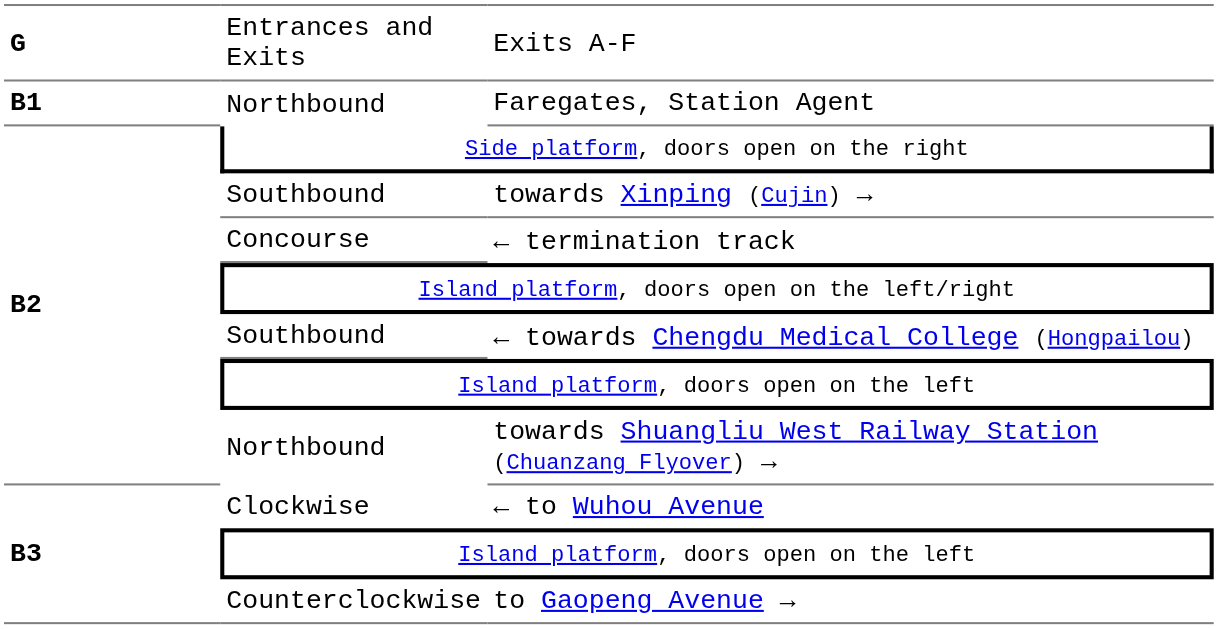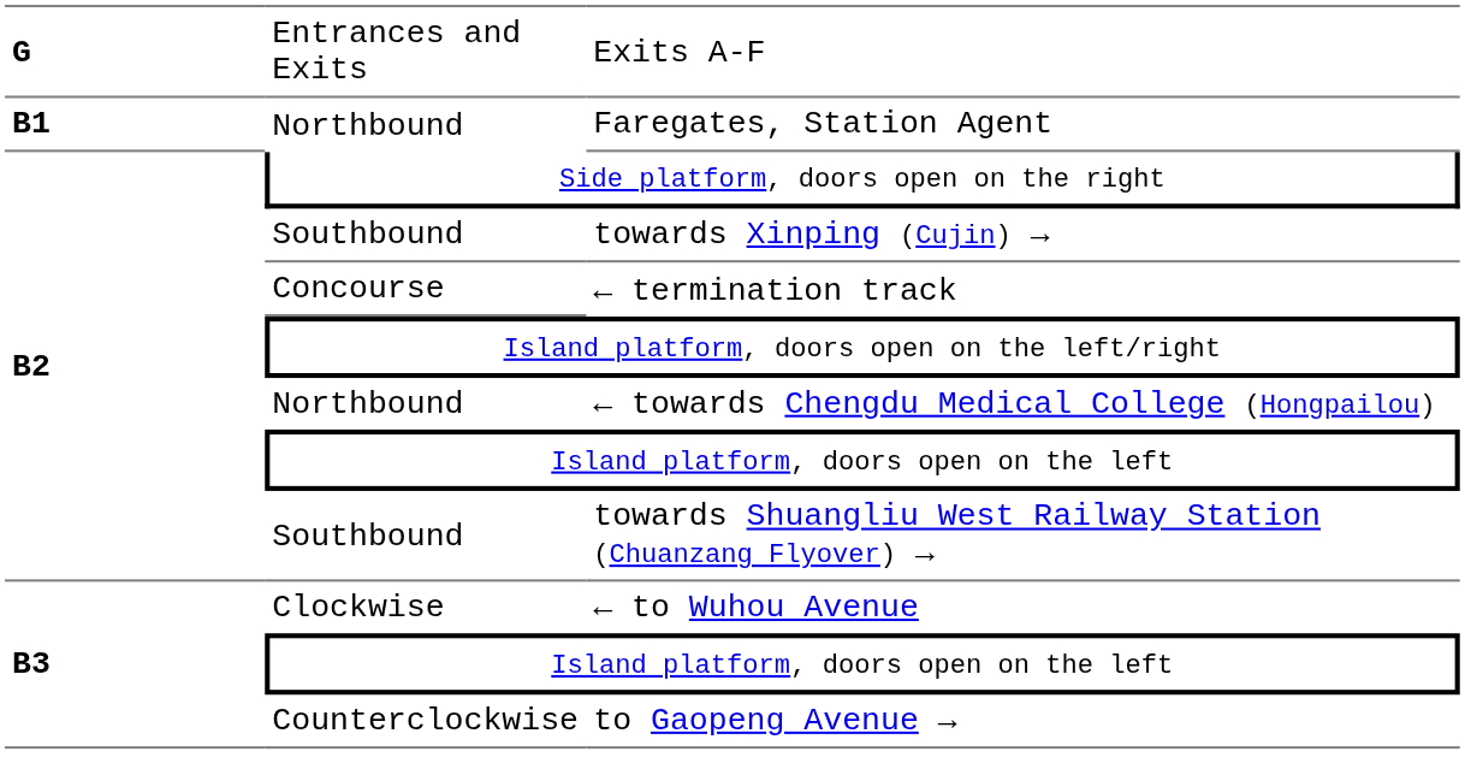 <table cellspacing=0 cellpadding=3>
 <tr>
 <td style="border-top:solid 1px gray;border-bottom:solid 1px gray;" width=100><strong>G</strong></td>
 <td style="border-top:solid 1px gray;border-bottom:solid 1px gray;" width=100>Entrances and Exits</td>
 <td style="border-top:solid 1px gray;border-bottom:solid 1px gray;" width=350>Exits A-F</td>
 </tr>
 <tr>
 <td style="border-bottom:solid 1px gray;"><strong>B1</strong></td>
 <td>Northbound</td>
 <td style="border-bottom:solid 1px gray;">Faregates, Station Agent</td>
 </tr>
 <tr>
 <td style="border-bottom:solid 1px gray;" rowspan=7><strong>B2</strong></td>
 <td style="border-right:solid 2px black;border-left:solid 2px black;border-bottom:solid 2px black;text-align:center;" colspan=2><small><a href='#'>Side platform</a>, doors open on the right</small></td>
 </tr>
 <tr>
 <td style="border-bottom:solid 1px gray;">Southbound</td>
 <td style="border-bottom:solid 1px gray;">  towards <a href='#'>Xinping</a> <small>(<a href='#'>Cujin</a>)</small> →</td>
 </tr>
 <tr>
 <td style="border-bottom:solid 1px gray;">Concourse</td>
 <td>←  termination track</td>
 </tr>
 <tr>
 <td style="border-right:solid 2px black;border-left:solid 2px black;border-top:solid 2px black;border-bottom:solid 2px black;text-align:center;" colspan=2><small><a href='#'>Island platform</a>, doors open on the left/right</small></td>
 </tr>
 <tr>
-<td style="border-bottom:solid 1px gray;">Southbound</td>
+<td>Northbound</td>
 <td>←  towards <a href='#'>Chengdu Medical College</a> <small>(<a href='#'>Hongpailou</a>)</small></td>
 </tr>
 <tr>
 <td style="border-right:solid 2px black;border-left:solid 2px black;border-top:solid 2px black;border-bottom:solid 2px black;text-align:center;" colspan=2><small><a href='#'>Island platform</a>, doors open on the left</small></td>
 </tr>
 <tr>
-<td>Northbound</td>
+<td style="border-bottom:solid 1px gray;">Southbound</td>
 <td style="border-bottom:solid 1px gray;">  towards <a href='#'>Shuangliu West Railway Station</a> <small>(<a href='#'>Chuanzang Flyover</a>)</small> →</td>
 </tr>
 <tr>
 <td style="border-bottom:solid 1px gray;" rowspan=3><strong>B3</strong></td>
 <td>Clockwise</td>
 <td>←  to <a href='#'>Wuhou Avenue</a></td>
 </tr>
 <tr>
 <td style="border-right:solid 2px black;border-left:solid 2px black;border-top:solid 2px black;border-bottom:solid 2px black;text-align:center;" colspan=2><small><a href='#'>Island platform</a>, doors open on the left</small></td>
 </tr>
 <tr>
 <td style="border-bottom:solid 1px gray;">Counterclockwise</td>
 <td style="border-bottom:solid 1px gray;">  to <a href='#'>Gaopeng Avenue</a> →</td>
 </tr>
 </table>
